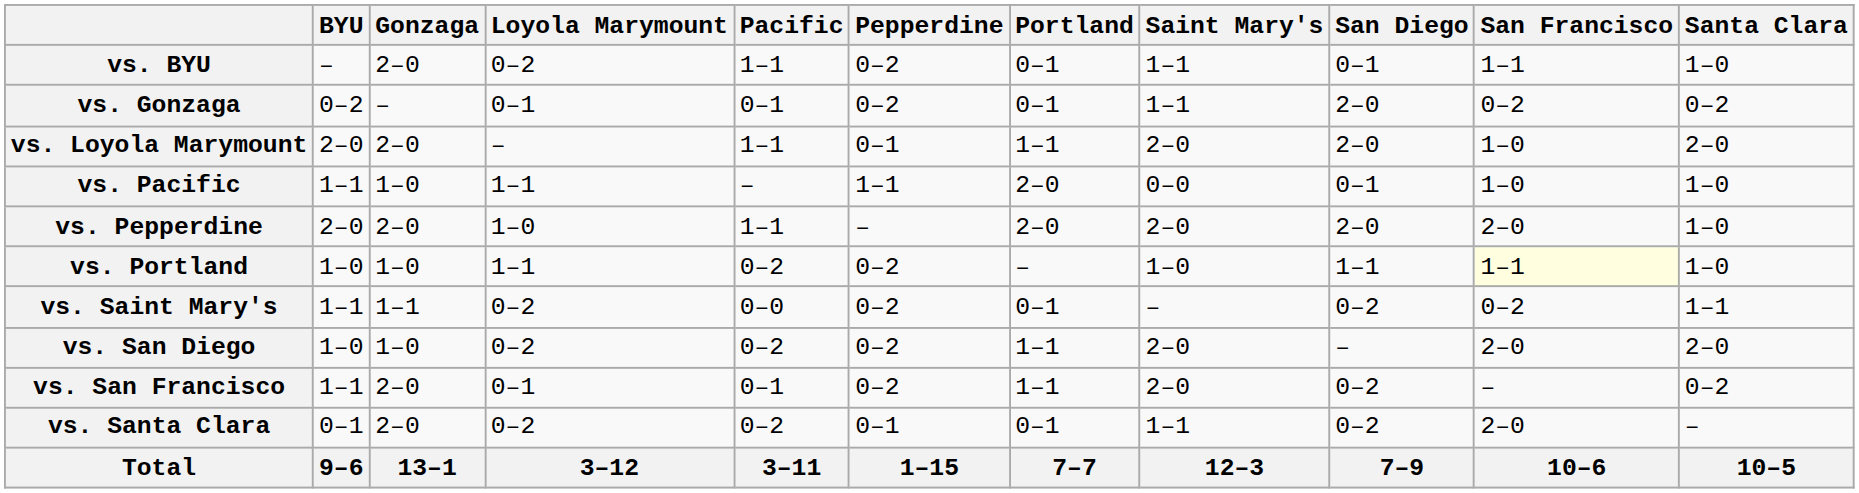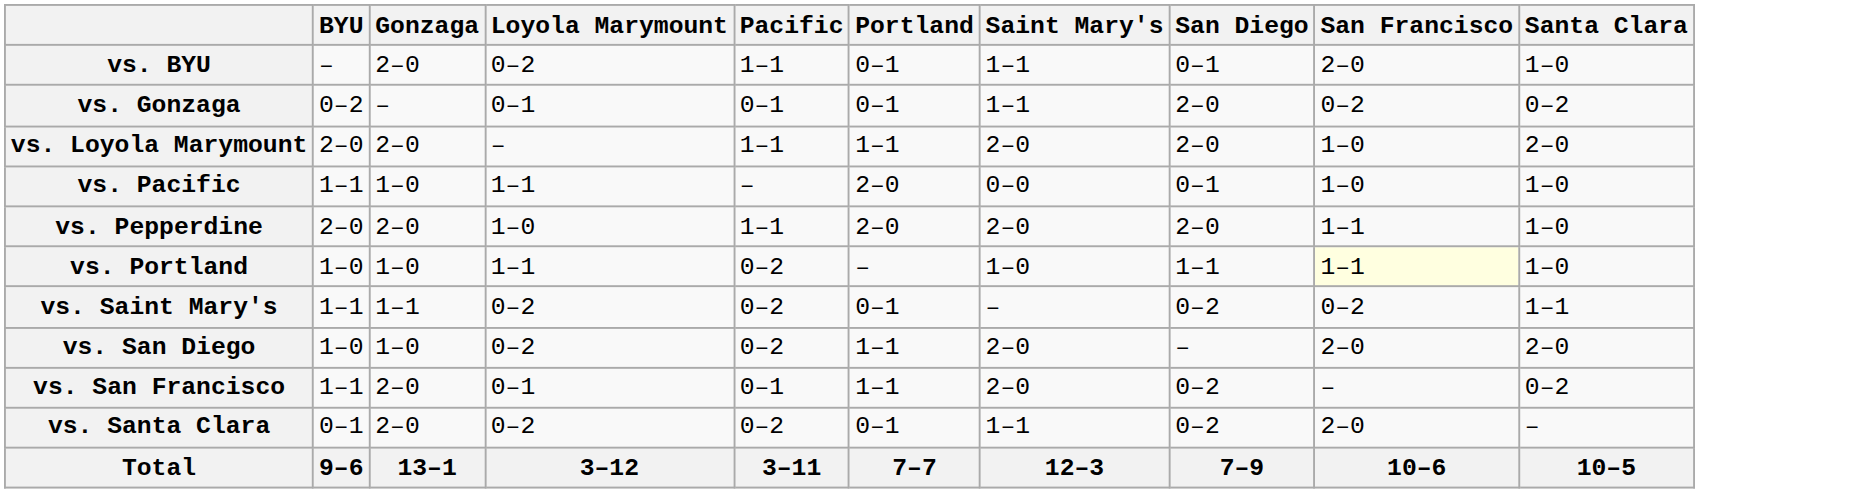 <table class="wikitable">
 <tr>
 <th colspan="1"></th>
 <th>BYU</th>
 <th>Gonzaga</th>
 <th>Loyola Marymount</th>
 <th>Pacific</th>
-<th>Pepperdine</th>
 <th>Portland</th>
 <th>Saint Mary's</th>
 <th>San Diego</th>
 <th>San Francisco</th>
 <th>Santa Clara</th>
 </tr>
 <tr>
 <th>vs. BYU</th>
 <td>–</td>
 <td>2–0</td>
 <td>0–2</td>
 <td>1–1</td>
-<td>0–2</td>
 <td>0–1</td>
 <td>1–1</td>
 <td>0–1</td>
-<td>1–1</td>
+<td>2–0</td>
 <td>1–0</td>
 </tr>
 <tr>
 <th>vs. Gonzaga</th>
 <td>0–2</td>
 <td>–</td>
 <td>0–1</td>
 <td>0–1</td>
-<td>0–2</td>
 <td>0–1</td>
 <td>1–1</td>
 <td>2–0</td>
 <td>0–2</td>
 <td>0–2</td>
 </tr>
 <tr>
 <th>vs. Loyola Marymount</th>
 <td>2–0</td>
 <td>2–0</td>
 <td>–</td>
 <td>1–1</td>
-<td>0–1</td>
 <td>1–1</td>
 <td>2–0</td>
 <td>2–0</td>
 <td>1–0</td>
 <td>2–0</td>
 </tr>
 <tr>
 <th>vs. Pacific</th>
 <td>1–1</td>
 <td>1–0</td>
 <td>1–1</td>
 <td>–</td>
-<td>1–1</td>
 <td>2–0</td>
 <td>0–0</td>
 <td>0–1</td>
 <td>1–0</td>
 <td>1–0</td>
 </tr>
 <tr>
 <th>vs. Pepperdine</th>
 <td>2–0</td>
 <td>2–0</td>
 <td>1–0</td>
 <td>1–1</td>
-<td>–</td>
 <td>2–0</td>
 <td>2–0</td>
 <td>2–0</td>
-<td>2–0</td>
+<td>1–1</td>
 <td>1–0</td>
 </tr>
 <tr>
 <th>vs. Portland</th>
 <td>1–0</td>
 <td>1–0</td>
 <td>1–1</td>
-<td>0–2</td>
 <td>0–2</td>
 <td>–</td>
 <td>1–0</td>
 <td>1–1</td>
 <td style="background: lightyellow;">1–1</td>
 <td>1–0</td>
 </tr>
 <tr>
 <th>vs. Saint Mary's</th>
 <td>1–1</td>
 <td>1–1</td>
 <td>0–2</td>
-<td>0–0</td>
 <td>0–2</td>
 <td>0–1</td>
 <td>–</td>
 <td>0–2</td>
 <td>0–2</td>
 <td>1–1</td>
 </tr>
 <tr>
 <th>vs. San Diego</th>
 <td>1–0</td>
 <td>1–0</td>
-<td>0–2</td>
 <td>0–2</td>
 <td>0–2</td>
 <td>1–1</td>
 <td>2–0</td>
 <td>–</td>
 <td>2–0</td>
 <td>2–0</td>
 </tr>
 <tr>
 <th>vs. San Francisco</th>
 <td>1–1</td>
 <td>2–0</td>
 <td>0–1</td>
 <td>0–1</td>
-<td>0–2</td>
 <td>1–1</td>
 <td>2–0</td>
 <td>0–2</td>
 <td>–</td>
 <td>0–2</td>
 </tr>
 <tr>
 <th>vs. Santa Clara</th>
 <td>0–1</td>
 <td>2–0</td>
 <td>0–2</td>
 <td>0–2</td>
 <td>0–1</td>
-<td>0–1</td>
 <td>1–1</td>
 <td>0–2</td>
 <td>2–0</td>
 <td>–</td>
 </tr>
 <tr>
 <th>Total</th>
 <th>9–6</th>
 <th>13–1</th>
 <th>3–12</th>
 <th>3–11</th>
-<th>1–15</th>
 <th>7–7</th>
 <th>12–3</th>
 <th>7–9</th>
 <th>10–6</th>
 <th>10–5</th>
 </tr>
 </table>
